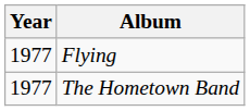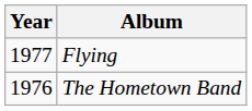 <table class="wikitable">
 <tr>
 <th>Year</th>
 <th>Album</th>
 </tr>
 <tr>
 <td>1977</td>
 <td><em>Flying</em></td>
 </tr>
 <tr>
-<td>1977</td>
+<td>1976</td>
 <td><em>The Hometown Band</em></td>
 </tr>
 </table>
